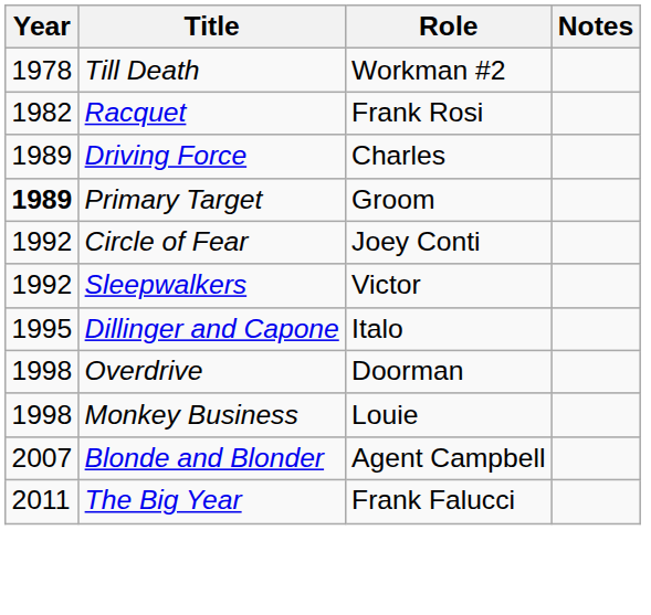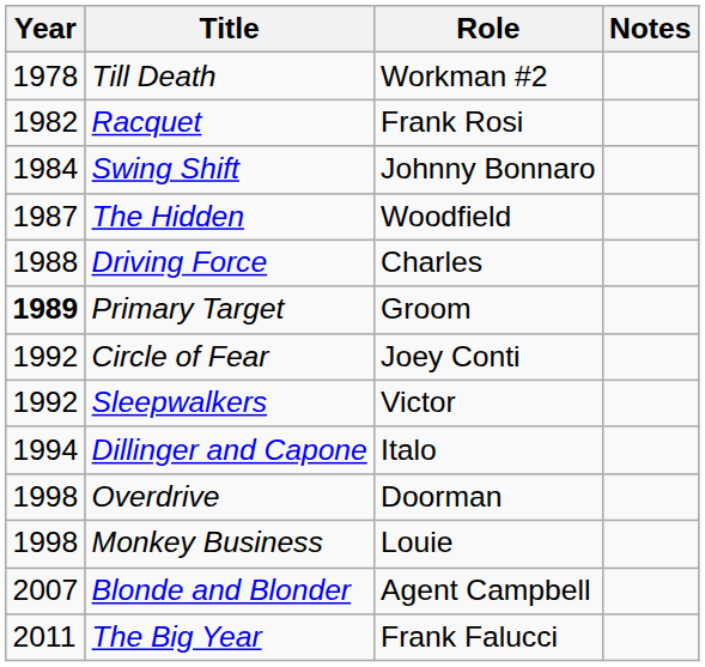 <table class="wikitable sortable">
 <tr>
 <th>Year</th>
 <th>Title</th>
 <th>Role</th>
 <th>Notes</th>
 </tr>
 <tr>
 <td>1978</td>
 <td><em>Till Death</em></td>
 <td>Workman #2</td>
 <td></td>
 </tr>
 <tr>
 <td>1982</td>
 <td><a href='#'><em>Racquet</em></a></td>
 <td>Frank Rosi</td>
 <td></td>
 </tr>
 <tr>
-<td>1989</td>
+<td>1984</td>
+<td><a href='#'><em>Swing Shift</em></a></td>
+<td>Johnny Bonnaro</td>
+<td></td>
+</tr>
+<tr>
+<td>1987</td>
+<td><a href='#'><em>The Hidden</em></a></td>
+<td>Woodfield</td>
+<td></td>
+</tr>
+<tr>
+<td>1988</td>
 <td><a href='#'><em>Driving Force</em></a></td>
 <td>Charles</td>
 <td></td>
 </tr>
 <tr>
 <td><strong>1989</strong></td>
 <td><em>Primary Target</em></td>
 <td>Groom</td>
 <td></td>
 </tr>
 <tr>
 <td>1992</td>
 <td><em>Circle of Fear</em></td>
 <td>Joey Conti</td>
 <td></td>
 </tr>
 <tr>
 <td>1992</td>
 <td><a href='#'><em>Sleepwalkers</em></a></td>
 <td>Victor</td>
 <td></td>
 </tr>
 <tr>
-<td>1995</td>
+<td>1994</td>
 <td><em><a href='#'>Dillinger and Capone</a></em></td>
 <td>Italo</td>
 <td></td>
 </tr>
 <tr>
 <td>1998</td>
 <td><em>Overdrive</em></td>
 <td>Doorman</td>
 <td></td>
 </tr>
 <tr>
 <td>1998</td>
 <td><em>Monkey Business</em></td>
 <td>Louie</td>
 <td></td>
 </tr>
 <tr>
 <td>2007</td>
 <td><em><a href='#'>Blonde and Blonder</a></em></td>
 <td>Agent Campbell</td>
 <td></td>
 </tr>
 <tr>
 <td>2011</td>
 <td><em><a href='#'>The Big Year</a></em></td>
 <td>Frank Falucci</td>
 <td></td>
 </tr>
 </table>
